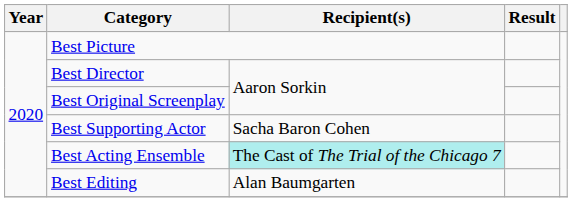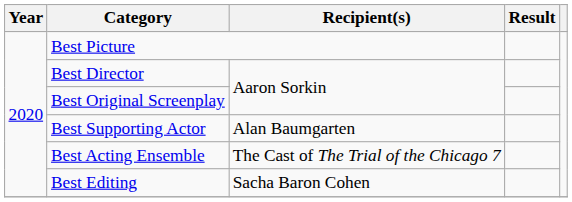 <table class="wikitable unsortable plainrowheaders">
 <tr>
 <th scope="col">Year</th>
 <th scope="col">Category</th>
 <th scope="col">Recipient(s)</th>
 <th scope="col">Result</th>
 <th scope="col" class="unsortable"></th>
 </tr>
 <tr>
 <td rowspan="6"><a href='#'>2020</a></td>
 <td colspan="2"><a href='#'>Best Picture</a></td>
 <td></td>
 <td rowspan="6" align="center"></td>
 </tr>
 <tr>
 <td><a href='#'>Best Director</a></td>
 <td rowspan="2">Aaron Sorkin</td>
 <td></td>
 </tr>
 <tr>
 <td><a href='#'>Best Original Screenplay</a></td>
 <td></td>
 </tr>
 <tr>
 <td><a href='#'>Best Supporting Actor</a></td>
-<td>Sacha Baron Cohen</td>
+<td>Alan Baumgarten</td>
 <td></td>
 </tr>
 <tr>
 <td><a href='#'>Best Acting Ensemble</a></td>
-<td style="background: paleturquoise;">The Cast of <em>The Trial of the Chicago 7</em></td>
+<td>The Cast of <em>The Trial of the Chicago 7</em></td>
 <td></td>
 </tr>
 <tr>
 <td><a href='#'>Best Editing</a></td>
-<td>Alan Baumgarten</td>
+<td>Sacha Baron Cohen</td>
 <td></td>
 </tr>
 <tr>
 </tr>
 </table>
